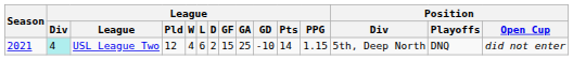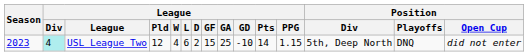 <table class="wikitable">
 <tr>
 <th rowspan="2">Season</th>
 <th colspan="11">League</th>
 <th colspan="3">Position</th>
 </tr>
 <tr>
 <th>Div</th>
 <th>League</th>
 <th>Pld</th>
 <th>W</th>
 <th>L</th>
 <th>D</th>
 <th>GF</th>
 <th>GA</th>
 <th>GD</th>
 <th>Pts</th>
 <th>PPG</th>
 <th>Div</th>
 <th>Playoffs</th>
 <th><a href='#'>Open Cup</a></th>
 </tr>
 <tr>
-<td><a href='#'>2021</a></td>
+<td><a href='#'>2023</a></td>
 <td style="background: paleturquoise;">4</td>
 <td><a href='#'>USL League Two</a></td>
 <td>12</td>
 <td>4</td>
 <td>6</td>
 <td>2</td>
 <td>15</td>
 <td>25</td>
 <td>-10</td>
 <td>14</td>
 <td>1.15</td>
 <td>5th, Deep North</td>
 <td>DNQ</td>
 <td><em>did not enter</em></td>
 </tr>
 </table>
